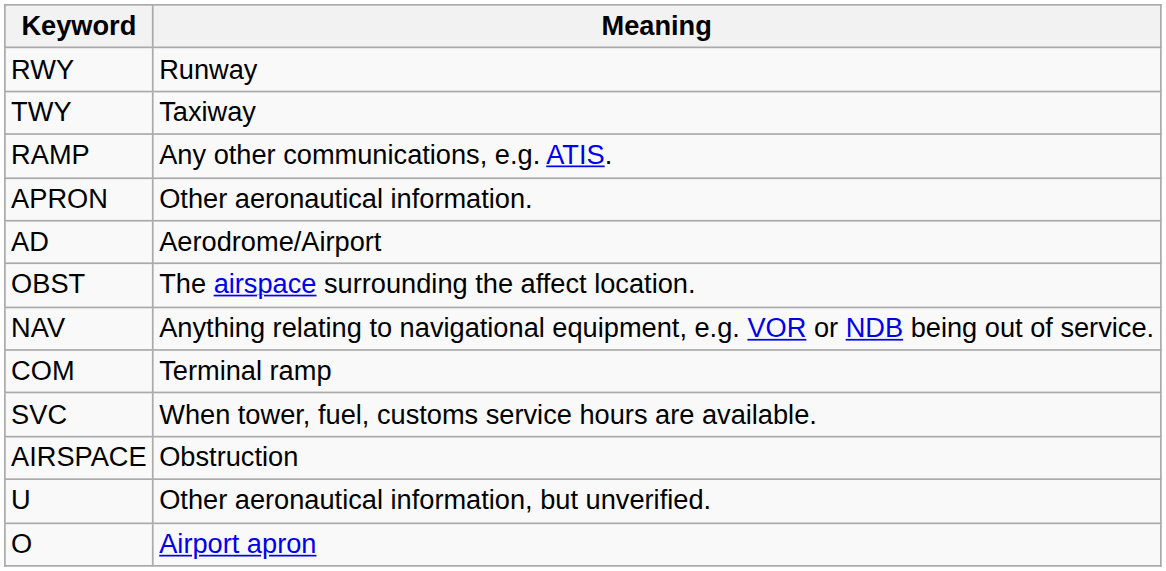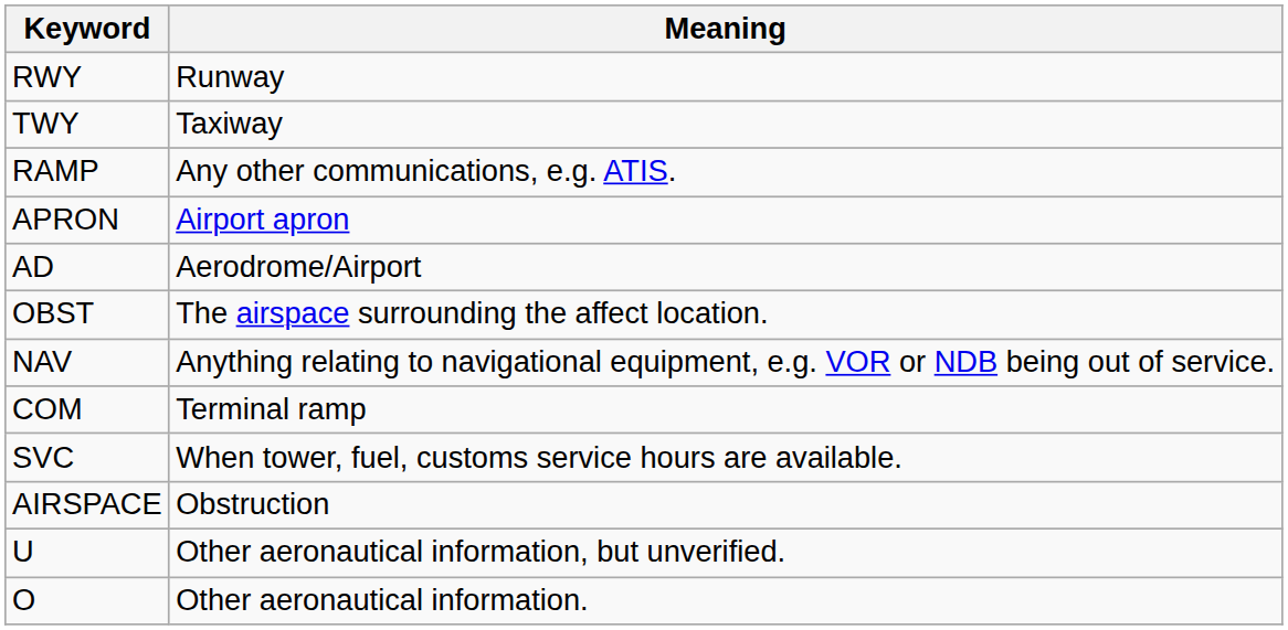 <table class="wikitable">
 <tr>
 <th>Keyword</th>
 <th>Meaning</th>
 </tr>
 <tr>
 <td>RWY</td>
 <td>Runway</td>
 </tr>
 <tr>
 <td>TWY</td>
 <td>Taxiway</td>
 </tr>
 <tr>
 <td>RAMP</td>
 <td>Any other communications, e.g. <a href='#'>ATIS</a>.</td>
 </tr>
 <tr>
 <td>APRON</td>
-<td>Other aeronautical information.</td>
+<td><a href='#'>Airport apron</a></td>
 </tr>
 <tr>
 <td>AD</td>
 <td>Aerodrome/Airport</td>
 </tr>
 <tr>
 <td>OBST</td>
 <td>The <a href='#'>airspace</a> surrounding the affect location.</td>
 </tr>
 <tr>
 <td>NAV</td>
 <td>Anything relating to navigational equipment, e.g. <a href='#'>VOR</a> or <a href='#'>NDB</a> being out of service.</td>
 </tr>
 <tr>
 <td>COM</td>
 <td>Terminal ramp</td>
 </tr>
 <tr>
 <td>SVC</td>
 <td>When tower, fuel, customs service hours are available.</td>
 </tr>
 <tr>
 <td>AIRSPACE</td>
 <td>Obstruction</td>
 </tr>
 <tr>
 <td>U</td>
 <td>Other aeronautical information, but unverified.</td>
 </tr>
 <tr>
 <td>O</td>
-<td><a href='#'>Airport apron</a></td>
+<td>Other aeronautical information.</td>
 </tr>
 </table>
